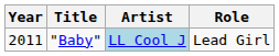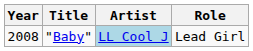 <table class="wikitable">
 <tr>
 <th>Year</th>
 <th>Title</th>
 <th>Artist</th>
 <th>Role</th>
 </tr>
 <tr>
-<td>2011</td>
+<td>2008</td>
 <td>"<a href='#'>Baby</a>"</td>
 <td style="background: lightblue;"><a href='#'>LL Cool J</a></td>
 <td>Lead Girl</td>
 </tr>
 </table>
